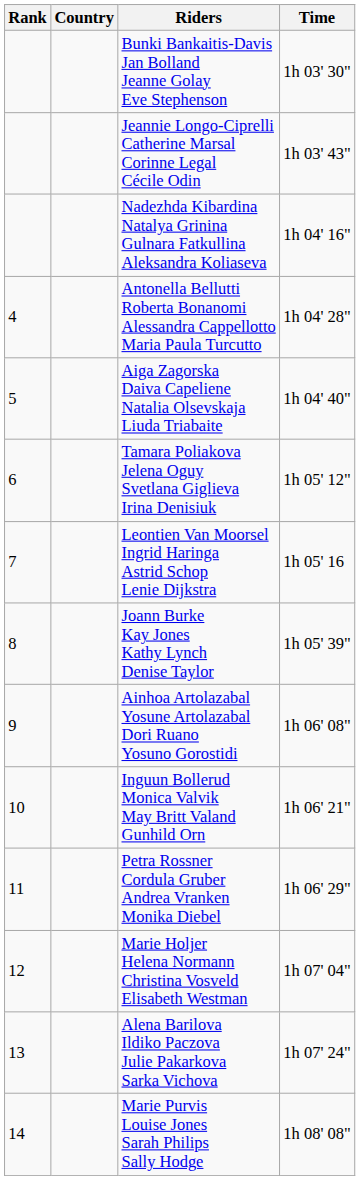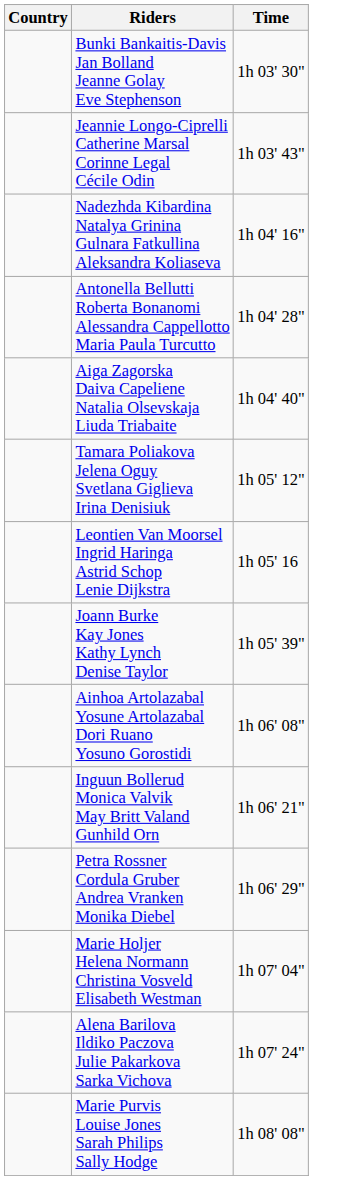 <table class="wikitable" text-align:center;">
 <tr>
-<th>Rank</th>
 <th>Country</th>
 <th>Riders</th>
 <th>Time</th>
 </tr>
 <tr>
-<td></td>
 <td align="left"><strong></strong></td>
 <td><a href='#'>Bunki Bankaitis-Davis</a><br><a href='#'>Jan Bolland</a><br><a href='#'>Jeanne Golay</a><br><a href='#'>Eve Stephenson</a></td>
 <td>1h 03' 30"</td>
 </tr>
 <tr>
-<td></td>
 <td align="left"><strong></strong></td>
 <td><a href='#'>Jeannie Longo-Ciprelli</a><br><a href='#'>Catherine Marsal</a><br><a href='#'>Corinne Legal</a><br><a href='#'>Cécile Odin</a></td>
 <td>1h 03' 43"</td>
 </tr>
 <tr>
-<td></td>
 <td align="left"><strong></strong></td>
 <td><a href='#'>Nadezhda Kibardina</a><br><a href='#'>Natalya Grinina</a><br><a href='#'>Gulnara Fatkullina</a><br><a href='#'>Aleksandra Koliaseva</a></td>
 <td>1h 04' 16"</td>
 </tr>
 <tr>
-<td>4</td>
 <td align="left"><strong></strong></td>
 <td><a href='#'>Antonella Bellutti</a><br><a href='#'>Roberta Bonanomi</a><br><a href='#'>Alessandra Cappellotto</a><br><a href='#'>Maria Paula Turcutto</a></td>
 <td>1h 04' 28"</td>
 </tr>
 <tr>
-<td>5</td>
 <td align="left"><strong></strong></td>
 <td><a href='#'>Aiga Zagorska</a><br><a href='#'>Daiva Capeliene</a><br><a href='#'>Natalia Olsevskaja</a><br><a href='#'>Liuda Triabaite</a></td>
 <td>1h 04' 40"</td>
 </tr>
 <tr>
-<td>6</td>
 <td align="left"><strong></strong></td>
 <td><a href='#'>Tamara Poliakova</a><br><a href='#'>Jelena Oguy</a><br><a href='#'>Svetlana Giglieva</a><br><a href='#'>Irina Denisiuk</a></td>
 <td>1h 05' 12"</td>
 </tr>
 <tr>
-<td>7</td>
 <td align="left"><strong></strong></td>
 <td><a href='#'>Leontien Van Moorsel</a><br><a href='#'>Ingrid Haringa</a><br><a href='#'>Astrid Schop</a><br><a href='#'>Lenie Dijkstra</a></td>
 <td>1h 05' 16</td>
 </tr>
 <tr>
-<td>8</td>
 <td align="left"><strong></strong></td>
 <td><a href='#'>Joann Burke</a><br><a href='#'>Kay Jones</a><br><a href='#'>Kathy Lynch</a><br><a href='#'>Denise Taylor</a></td>
 <td>1h 05' 39"</td>
 </tr>
 <tr>
-<td>9</td>
 <td align="left"><strong></strong></td>
 <td><a href='#'>Ainhoa Artolazabal</a><br><a href='#'>Yosune Artolazabal</a><br><a href='#'>Dori Ruano</a><br><a href='#'>Yosuno Gorostidi</a></td>
 <td>1h 06' 08"</td>
 </tr>
 <tr>
-<td>10</td>
 <td align="left"><strong></strong></td>
 <td><a href='#'>Inguun Bollerud</a><br><a href='#'>Monica Valvik</a><br><a href='#'>May Britt Valand</a><br><a href='#'>Gunhild Orn</a></td>
 <td>1h 06' 21"</td>
 </tr>
 <tr>
-<td>11</td>
 <td align="left"><strong></strong></td>
 <td><a href='#'>Petra Rossner</a><br><a href='#'>Cordula Gruber</a><br><a href='#'>Andrea Vranken</a><br><a href='#'>Monika Diebel</a></td>
 <td>1h 06' 29"</td>
 </tr>
 <tr>
-<td>12</td>
 <td align="left"><strong></strong></td>
 <td><a href='#'>Marie Holjer</a><br><a href='#'>Helena Normann</a><br><a href='#'>Christina Vosveld</a><br><a href='#'>Elisabeth Westman</a></td>
 <td>1h 07' 04"</td>
 </tr>
 <tr>
-<td>13</td>
 <td align="left"><strong></strong></td>
 <td><a href='#'>Alena Barilova</a><br><a href='#'>Ildiko Paczova</a><br><a href='#'>Julie Pakarkova</a><br><a href='#'>Sarka Vichova</a></td>
 <td>1h 07' 24"</td>
 </tr>
 <tr>
-<td>14</td>
 <td align="left"><strong></strong></td>
 <td><a href='#'>Marie Purvis</a><br><a href='#'>Louise Jones</a><br><a href='#'>Sarah Philips</a><br><a href='#'>Sally Hodge</a></td>
 <td>1h 08' 08"</td>
 </tr>
 </table>
